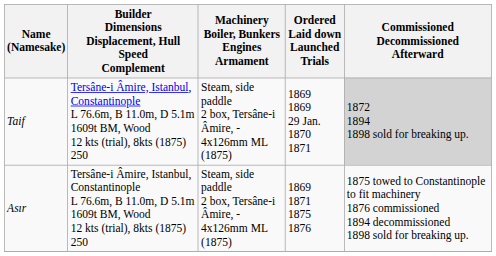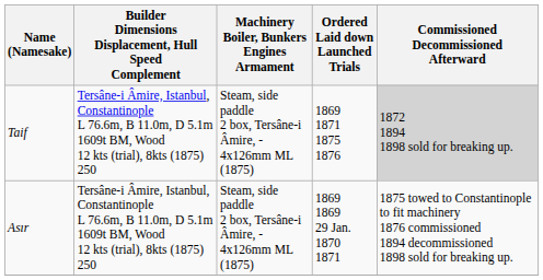 <table class="wikitable" style="font-size:90%;">
 <tr bgcolor="#e6e9ff">
 <th>Name<br>(Namesake)</th>
 <th>Builder<br>Dimensions<br>Displacement, Hull<br>Speed<br>Complement</th>
 <th>Machinery<br>Boiler, Bunkers<br>Engines<br>Armament</th>
 <th>Ordered<br>Laid down<br>Launched<br>Trials</th>
 <th>Commissioned<br>Decommissioned<br>Afterward</th>
 </tr>
 <tr ---->
 <td><em>Taif</em></td>
 <td> <a href='#'>Tersâne-i Âmire, Istanbul</a>, <a href='#'>Constantinople</a><br>L 76.6m, B 11.0m, D 5.1m<br>1609t BM, Wood<br>12 kts (trial), 8kts (1875)<br>250</td>
 <td>Steam, side paddle<br>2 box, Tersâne-i Âmire, -<br>4x126mm ML (1875)</td>
-<td>1869<br>1869<br>29 Jan. 1870<br>1871</td>
+<td>1869<br>1871<br>1875<br>1876</td>
 <td style="background: lightgrey;">1872<br>1894<br>1898 sold for breaking up.</td>
 </tr>
 <tr ---->
 <td><em>Asır</em></td>
 <td> Tersâne-i Âmire, Istanbul, Constantinople<br>L 76.6m, B 11.0m, D 5.1m<br>1609t BM, Wood<br>12 kts (trial), 8kts (1875)<br>250</td>
 <td>Steam, side paddle<br>2 box, Tersâne-i Âmire, -<br>4x126mm ML (1875)</td>
-<td>1869<br>1871<br>1875<br>1876</td>
+<td>1869<br>1869<br>29 Jan. 1870<br>1871</td>
 <td>1875 towed to Constantinople to fit machinery<br>1876 commissioned<br>1894 decommissioned<br>1898 sold for breaking up.</td>
 </tr>
 <tr ---->
 </tr>
 </table>
